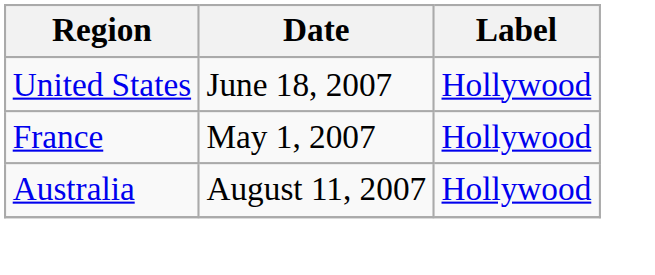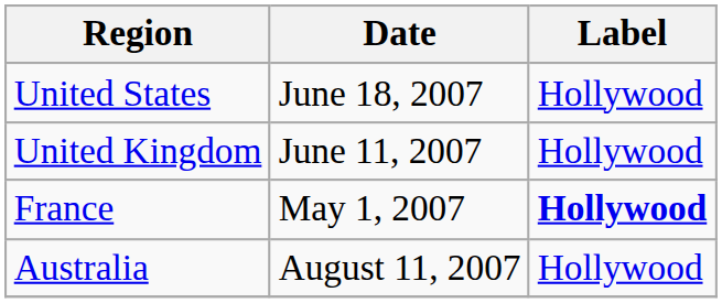 <table class="wikitable">
 <tr>
 <th>Region</th>
 <th>Date</th>
 <th>Label</th>
 </tr>
 <tr>
 <td><a href='#'>United States</a></td>
 <td style="text-align:left;">June 18, 2007</td>
 <td><a href='#'>Hollywood</a></td>
 </tr>
 <tr>
+<td><a href='#'>United Kingdom</a></td>
+<td style="text-align:left;">June 11, 2007</td>
+<td><a href='#'>Hollywood</a></td>
+</tr>
+<tr>
 <td><a href='#'>France</a></td>
 <td style="text-align:left;">May 1, 2007</td>
-<td><a href='#'>Hollywood</a></td>
+<td><strong><a href='#'>Hollywood</a></strong></td>
 </tr>
 <tr>
 <td><a href='#'>Australia</a></td>
 <td style="text-align:left;">August 11, 2007</td>
 <td><a href='#'>Hollywood</a></td>
 </tr>
 <tr>
 </tr>
 </table>
